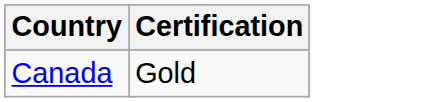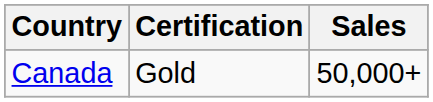 <table class="wikitable" border="1">
 <tr>
 <th>Country</th>
 <th>Certification</th>
+<th>Sales</th>
 </tr>
 <tr>
 <td><a href='#'>Canada</a></td>
 <td>Gold</td>
+<td>50,000+</td>
 </tr>
 </table>
